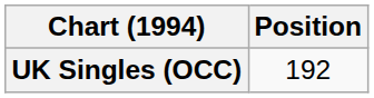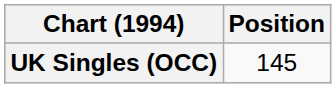 <table class="wikitable plainrowheaders" style="text-align:center">
 <tr>
 <th scope="col">Chart (1994)</th>
 <th scope="col">Position</th>
 </tr>
 <tr>
 <th scope="row">UK Singles (OCC)</th>
-<td>192</td>
+<td>145</td>
 </tr>
 </table>
